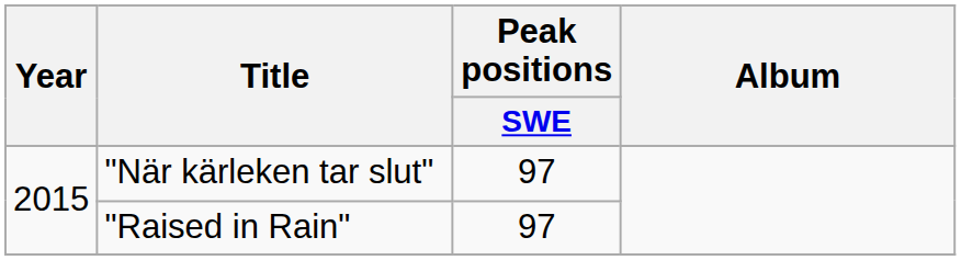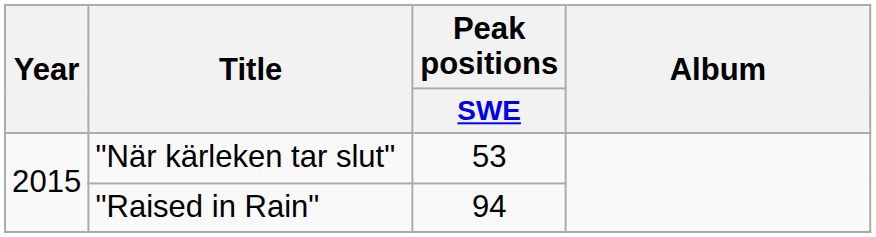 <table class="wikitable">
 <tr>
 <th rowspan="2" width="10">Year</th>
 <th rowspan="2" width="160">Title</th>
 <th width="20">Peak positions</th>
 <th align="center" rowspan="2" width="150">Album</th>
 </tr>
 <tr>
 <th scope="col" style="width:3em;font-size:90%;"><a href='#'>SWE</a><br></th>
 </tr>
 <tr>
 <td style="text-align:center;" rowspan=2>2015</td>
 <td>"När kärleken tar slut"</td>
-<td style="text-align:center;">97</td>
+<td style="text-align:center;">53</td>
 <td style="text-align:center;" rowspan=2></td>
 </tr>
 <tr>
 <td>"Raised in Rain"</td>
-<td style="text-align:center;">97</td>
+<td style="text-align:center;">94</td>
 </tr>
 <tr>
 </tr>
 </table>
